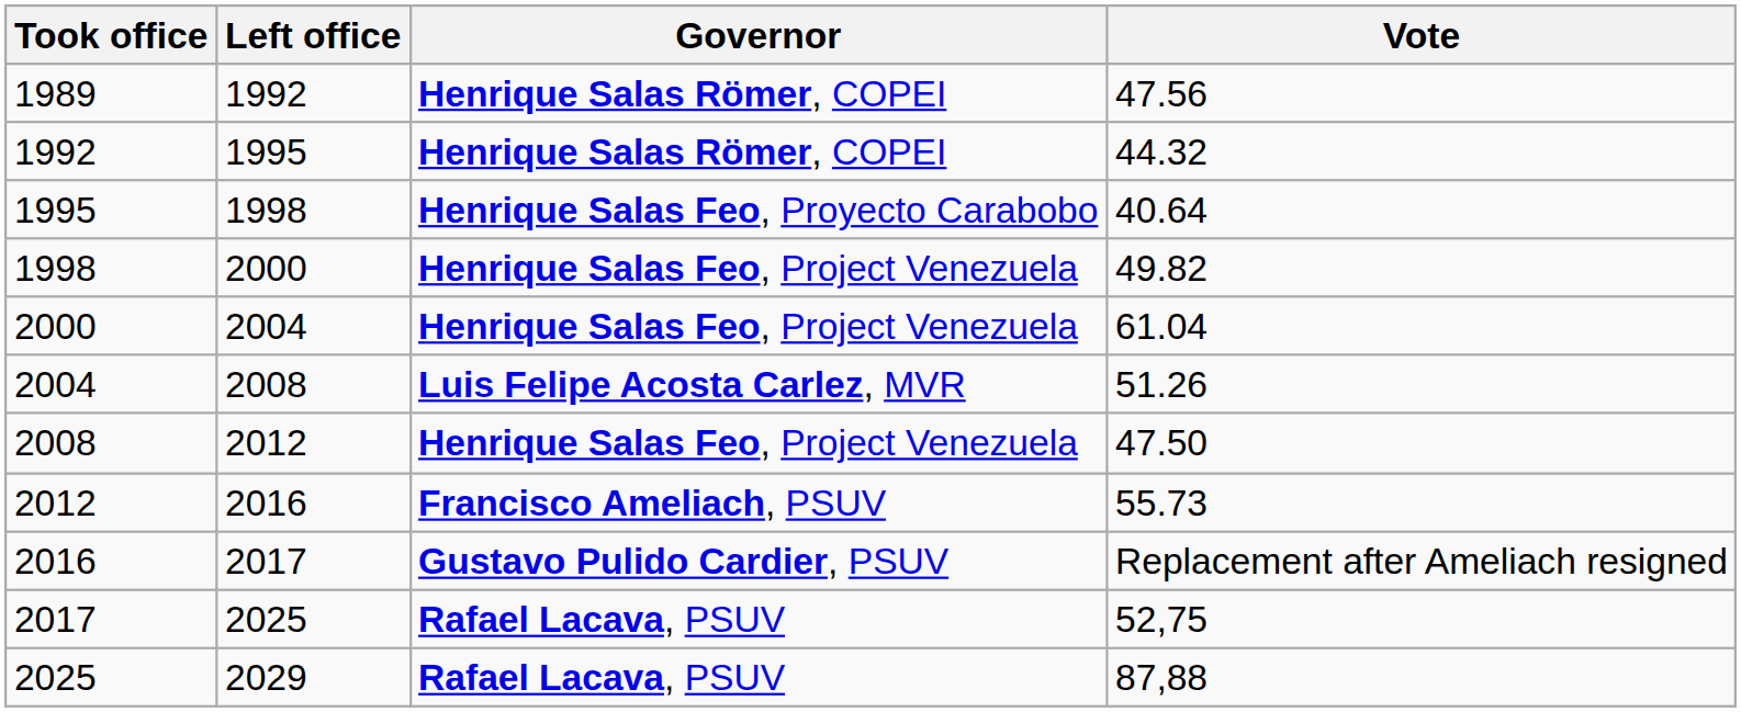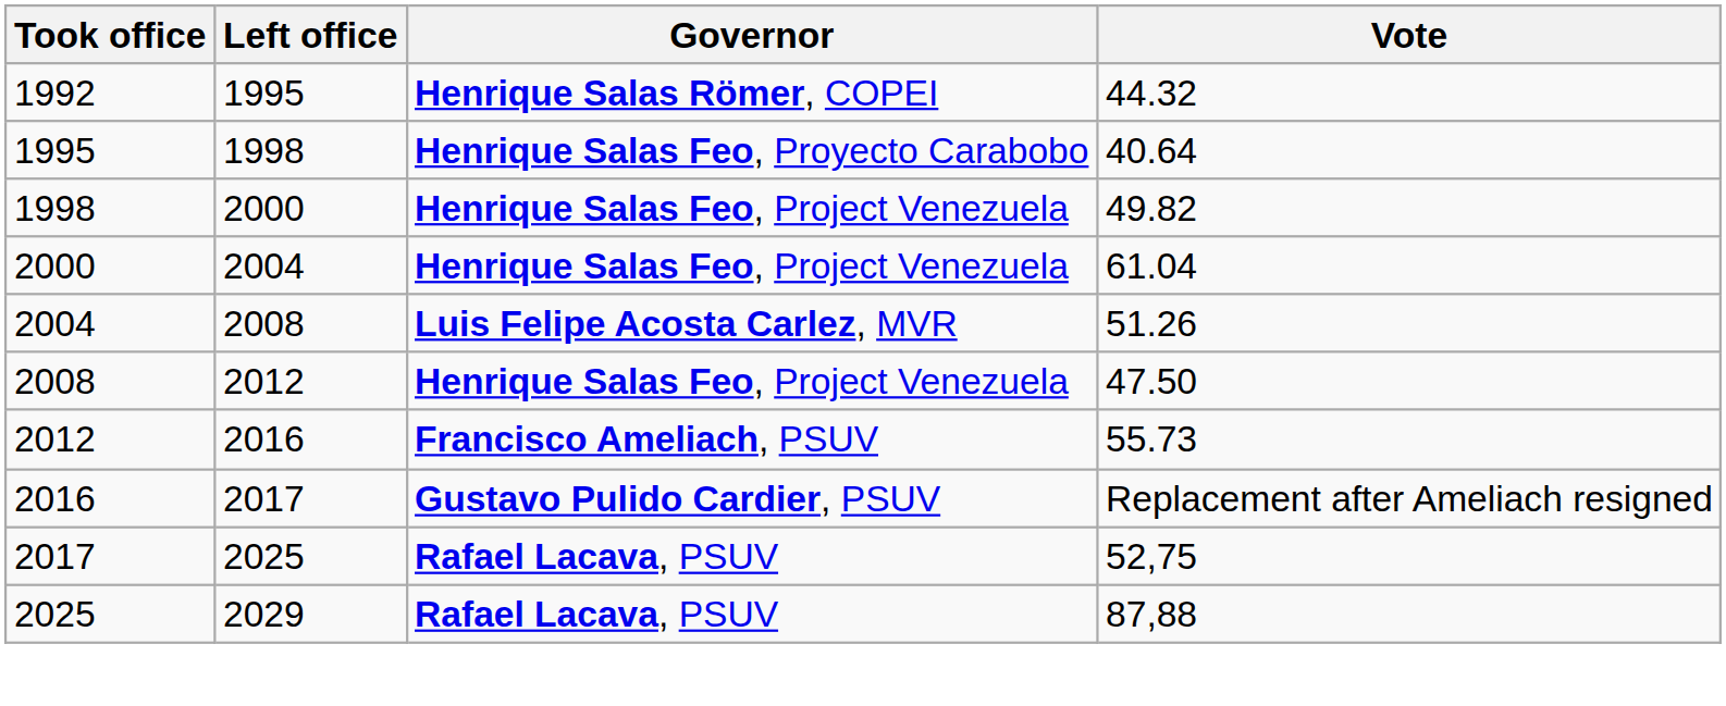 <table class="wikitable" style="font-size: 95%;">
 <tr>
 <th>Took office</th>
 <th>Left office</th>
 <th>Governor</th>
 <th>Vote</th>
-</tr>
-<tr>
-<td>1989</td>
-<td>1992</td>
-<td><strong><a href='#'>Henrique Salas Römer</a></strong>, <a href='#'>COPEI</a></td>
-<td>47.56</td>
 </tr>
 <tr>
 <td>1992</td>
 <td>1995</td>
 <td><strong><a href='#'>Henrique Salas Römer</a></strong>, <a href='#'>COPEI</a></td>
 <td>44.32</td>
 </tr>
 <tr>
 <td>1995</td>
 <td>1998</td>
 <td><strong><a href='#'>Henrique Salas Feo</a></strong>, <a href='#'>Proyecto Carabobo</a></td>
 <td>40.64</td>
 </tr>
 <tr>
 <td>1998</td>
 <td>2000</td>
 <td><strong><a href='#'>Henrique Salas Feo</a></strong>, <a href='#'>Project Venezuela</a></td>
 <td>49.82</td>
 </tr>
 <tr>
 <td>2000</td>
 <td>2004</td>
 <td><strong><a href='#'>Henrique Salas Feo</a></strong>, <a href='#'>Project Venezuela</a></td>
 <td>61.04</td>
 </tr>
 <tr>
 <td>2004</td>
 <td>2008</td>
 <td><strong><a href='#'>Luis Felipe Acosta Carlez</a></strong>, <a href='#'>MVR</a></td>
 <td>51.26</td>
 </tr>
 <tr>
 <td>2008</td>
 <td>2012</td>
 <td><strong><a href='#'>Henrique Salas Feo</a></strong>, <a href='#'>Project Venezuela</a></td>
 <td>47.50</td>
 </tr>
 <tr>
 <td>2012</td>
 <td>2016</td>
 <td><strong><a href='#'>Francisco Ameliach</a></strong>, <a href='#'>PSUV</a></td>
 <td>55.73</td>
 </tr>
 <tr>
 <td>2016</td>
 <td>2017</td>
 <td><strong><a href='#'>Gustavo Pulido Cardier</a></strong>, <a href='#'>PSUV</a></td>
 <td>Replacement after Ameliach resigned</td>
 </tr>
 <tr>
 <td>2017</td>
 <td>2025</td>
 <td><strong><a href='#'>Rafael Lacava</a></strong>, <a href='#'>PSUV</a></td>
 <td>52,75</td>
 </tr>
 <tr>
 <td>2025</td>
 <td>2029</td>
 <td><strong><a href='#'>Rafael Lacava</a></strong>, <a href='#'>PSUV</a></td>
 <td>87,88</td>
 </tr>
 </table>
